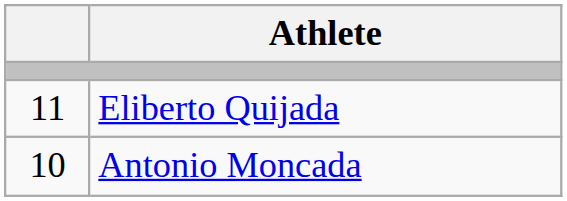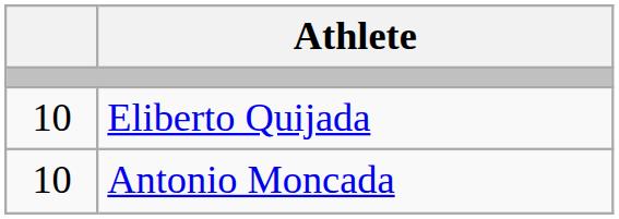 <table class="wikitable">
 <tr>
 <th width="30"></th>
 <th width="200">Athlete</th>
 </tr>
 <tr bgcolor="C0C0C0">
 <td colspan=2></td>
 </tr>
 <tr>
-<td align="center">11</td>
+<td align="center">10</td>
 <td> <a href='#'>Eliberto Quijada</a></td>
 </tr>
 <tr>
 <td align="center">10</td>
 <td> <a href='#'>Antonio Moncada</a></td>
 </tr>
 </table>
